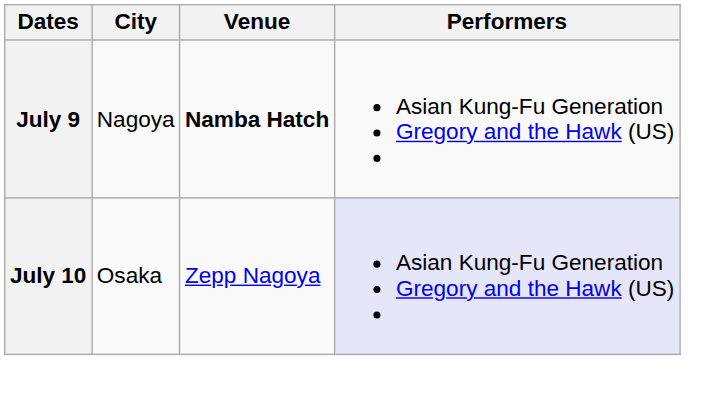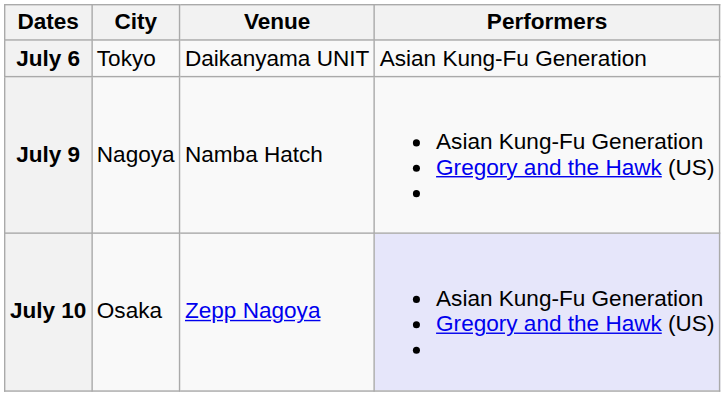 <table class="wikitable">
 <tr>
 <th>Dates</th>
 <th>City</th>
 <th>Venue</th>
 <th>Performers</th>
 </tr>
 <tr>
+<th>July 6</th>
+<td>Tokyo</td>
+<td>Daikanyama UNIT</td>
+<td>Asian Kung-Fu Generation</td>
+</tr>
+<tr>
 <th>July 9</th>
 <td>Nagoya</td>
-<td><strong>Namba Hatch</strong></td>
+<td>Namba Hatch</td>
 <td><br><ul><li>Asian Kung-Fu Generation</li><li><a href='#'>Gregory and the Hawk</a> (US)</li><li></li></ul></td>
 </tr>
 <tr>
 <th>July 10</th>
 <td>Osaka</td>
 <td><a href='#'>Zepp Nagoya</a></td>
 <td style="background: lavender;"><br><ul><li>Asian Kung-Fu Generation</li><li><a href='#'>Gregory and the Hawk</a> (US)</li><li></li></ul></td>
 </tr>
 </table>
